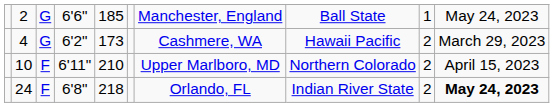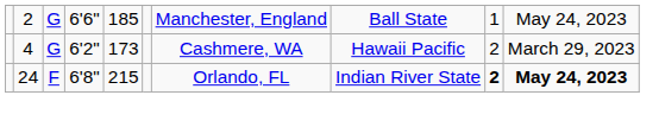 <table class="wikitable sortable" style="text-align: center">
 <tr align=center>
 </tr>
 <tr>
 <td></td>
 <td>2</td>
 <td><a href='#'>G</a></td>
 <td>6'6"</td>
 <td>185</td>
 <td></td>
 <td><a href='#'>Manchester, England</a></td>
 <td><a href='#'>Ball State</a></td>
 <td>1</td>
 <td>May 24, 2023</td>
 </tr>
 <tr>
 <td></td>
 <td>4</td>
 <td><a href='#'>G</a></td>
 <td>6'2"</td>
 <td>173</td>
 <td></td>
 <td><a href='#'>Cashmere, WA</a></td>
 <td><a href='#'>Hawaii Pacific</a></td>
 <td>2</td>
 <td>March 29, 2023</td>
 </tr>
 <tr>
 <td></td>
-<td>10</td>
-<td><a href='#'>F</a></td>
-<td>6'11"</td>
-<td>210</td>
-<td></td>
-<td><a href='#'>Upper Marlboro, MD</a></td>
-<td><a href='#'>Northern Colorado</a></td>
-<td>2</td>
-<td>April 15, 2023</td>
-</tr>
-<tr>
-<td></td>
 <td>24</td>
 <td><a href='#'>F</a></td>
 <td>6'8"</td>
-<td>218</td>
+<td>215</td>
 <td></td>
 <td><a href='#'>Orlando, FL</a></td>
 <td><a href='#'>Indian River State</a></td>
-<td>2</td>
+<td><strong>2</strong></td>
 <td><strong>May 24, 2023</strong></td>
 </tr>
 </table>
